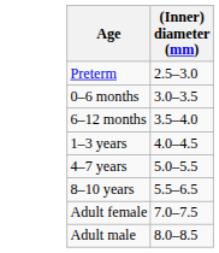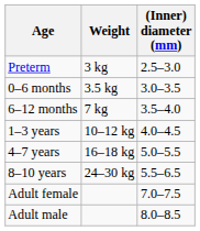 <table class="wikitable" style="float:right;margin-left:10px">
 <tr>
 <th>Age</th>
+<th>Weight</th>
 <th>(Inner) <br>diameter <br>(<a href='#'>mm</a>)</th>
 </tr>
 <tr>
 <td><a href='#'>Preterm</a></td>
+<td>3 kg</td>
 <td>2.5–3.0</td>
 </tr>
 <tr>
 <td>0–6 months</td>
+<td>3.5 kg</td>
 <td>3.0–3.5</td>
 </tr>
 <tr>
 <td>6–12 months</td>
+<td>7 kg</td>
 <td>3.5–4.0</td>
 </tr>
 <tr>
 <td>1–3 years</td>
+<td>10–12 kg</td>
 <td>4.0–4.5</td>
 </tr>
 <tr>
 <td>4–7 years</td>
+<td>16–18 kg</td>
 <td>5.0–5.5</td>
 </tr>
 <tr>
 <td>8–10 years</td>
+<td>24–30 kg</td>
 <td>5.5–6.5</td>
 </tr>
 <tr>
 <td>Adult female</td>
+<td></td>
 <td>7.0–7.5</td>
 </tr>
 <tr>
 <td>Adult male</td>
+<td></td>
 <td>8.0–8.5</td>
 </tr>
 </table>
